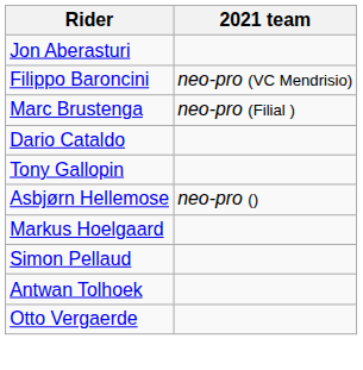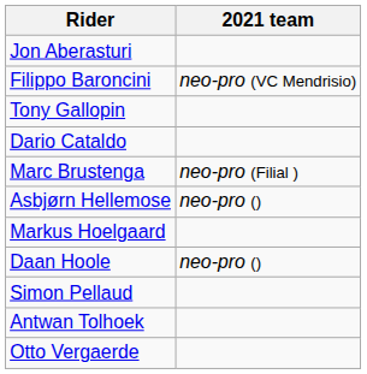 <table class="wikitable">
 <tr>
 <th>Rider</th>
 <th>2021 team</th>
 </tr>
 <tr>
 <td><a href='#'>Jon Aberasturi</a></td>
 <td></td>
 </tr>
 <tr>
 <td><a href='#'>Filippo Baroncini</a></td>
 <td><em>neo-pro</em> <small>(VC Mendrisio)</small></td>
 </tr>
 <tr>
-<td><a href='#'>Marc Brustenga</a></td>
-<td><em>neo-pro</em> <small>(Filial )</small></td>
+<td><a href='#'>Tony Gallopin</a></td>
+<td></td>
 </tr>
 <tr>
 <td><a href='#'>Dario Cataldo</a></td>
 <td></td>
 </tr>
 <tr>
-<td><a href='#'>Tony Gallopin</a></td>
-<td></td>
+<td><a href='#'>Marc Brustenga</a></td>
+<td><em>neo-pro</em> <small>(Filial )</small></td>
 </tr>
 <tr>
 <td><a href='#'>Asbjørn Hellemose</a></td>
 <td><em>neo-pro</em> <small>()</small></td>
 </tr>
 <tr>
 <td><a href='#'>Markus Hoelgaard</a></td>
 <td></td>
+</tr>
+<tr>
+<td><a href='#'>Daan Hoole</a></td>
+<td><em>neo-pro</em> <small>()</small></td>
 </tr>
 <tr>
 <td><a href='#'>Simon Pellaud</a></td>
 <td></td>
 </tr>
 <tr>
 <td><a href='#'>Antwan Tolhoek</a></td>
 <td></td>
 </tr>
 <tr>
 <td><a href='#'>Otto Vergaerde</a></td>
 <td></td>
 </tr>
 </table>
